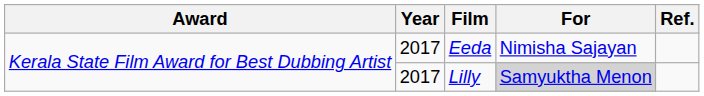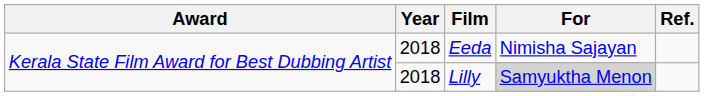 <table class="wikitable sortable">
 <tr>
 <th>Award</th>
 <th>Year</th>
 <th>Film</th>
 <th>For</th>
 <th>Ref.</th>
 </tr>
 <tr>
 <td rowspan='2'><em><a href='#'>Kerala State Film Award for Best Dubbing Artist</a></em></td>
-<td>2017</td>
+<td>2018</td>
 <td><em><a href='#'>Eeda</a></em></td>
 <td><a href='#'>Nimisha Sajayan</a></td>
 <td></td>
 </tr>
 <tr>
-<td>2017</td>
+<td>2018</td>
 <td><em><a href='#'>Lilly</a></em></td>
 <td style="background: lightgrey;"><a href='#'>Samyuktha Menon</a></td>
 <td></td>
 </tr>
 </table>
